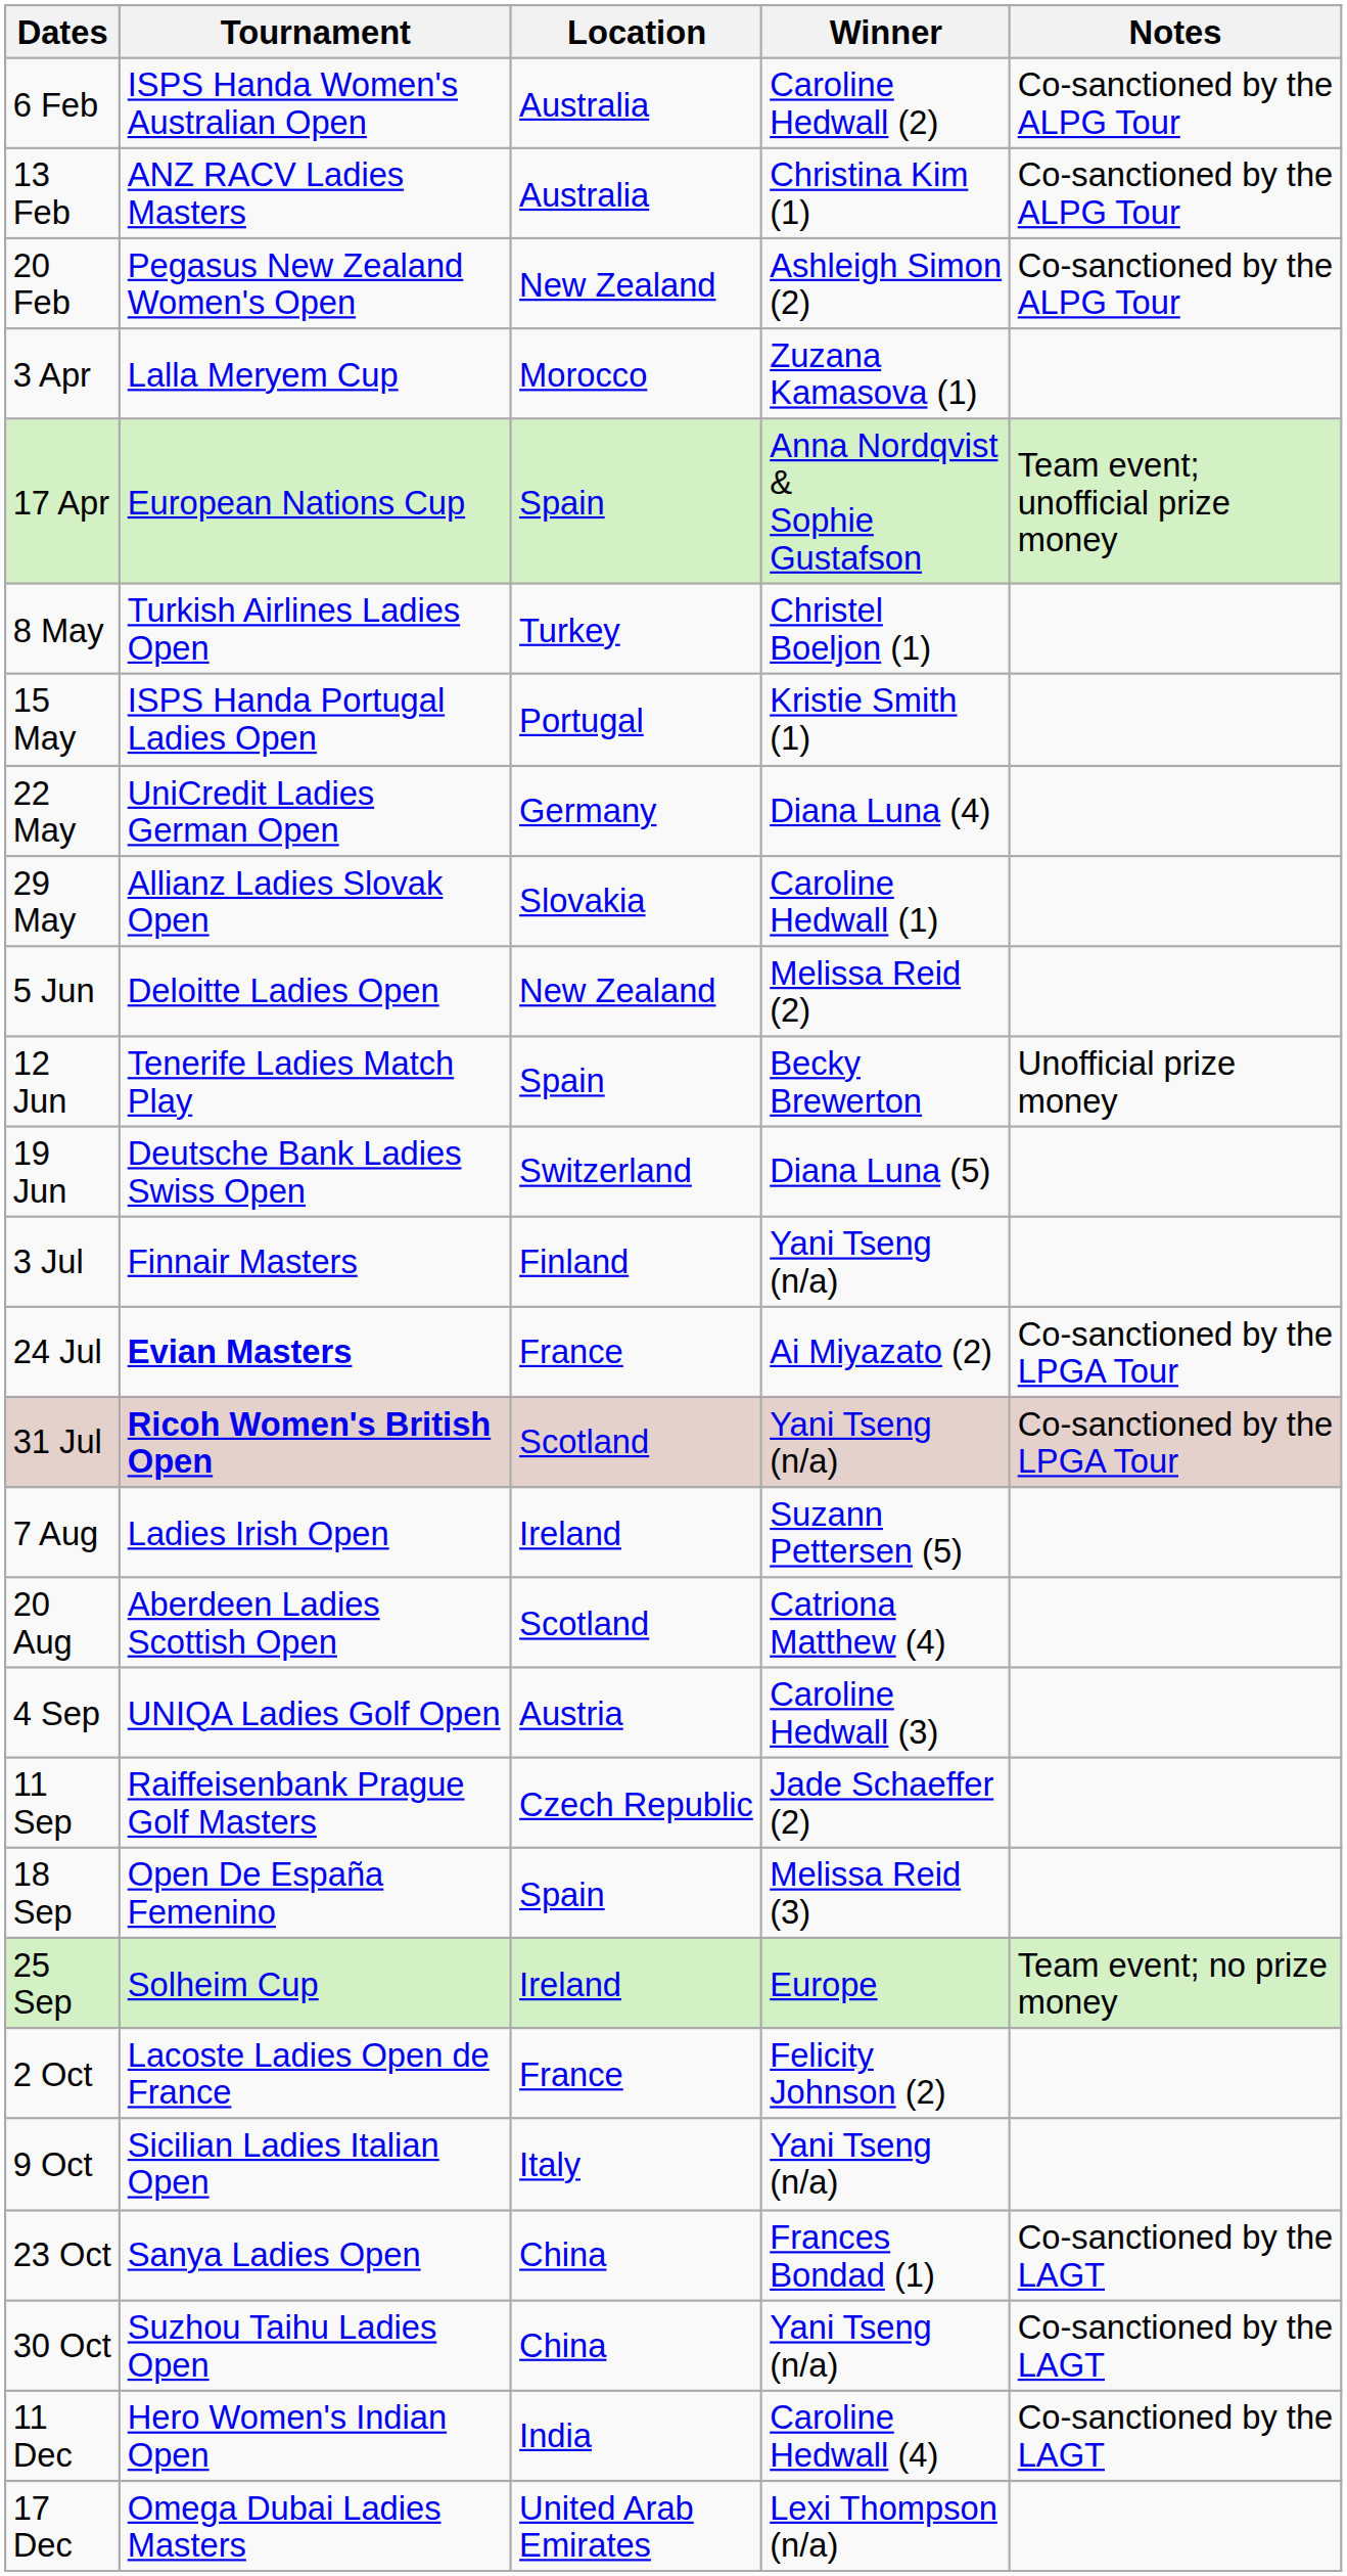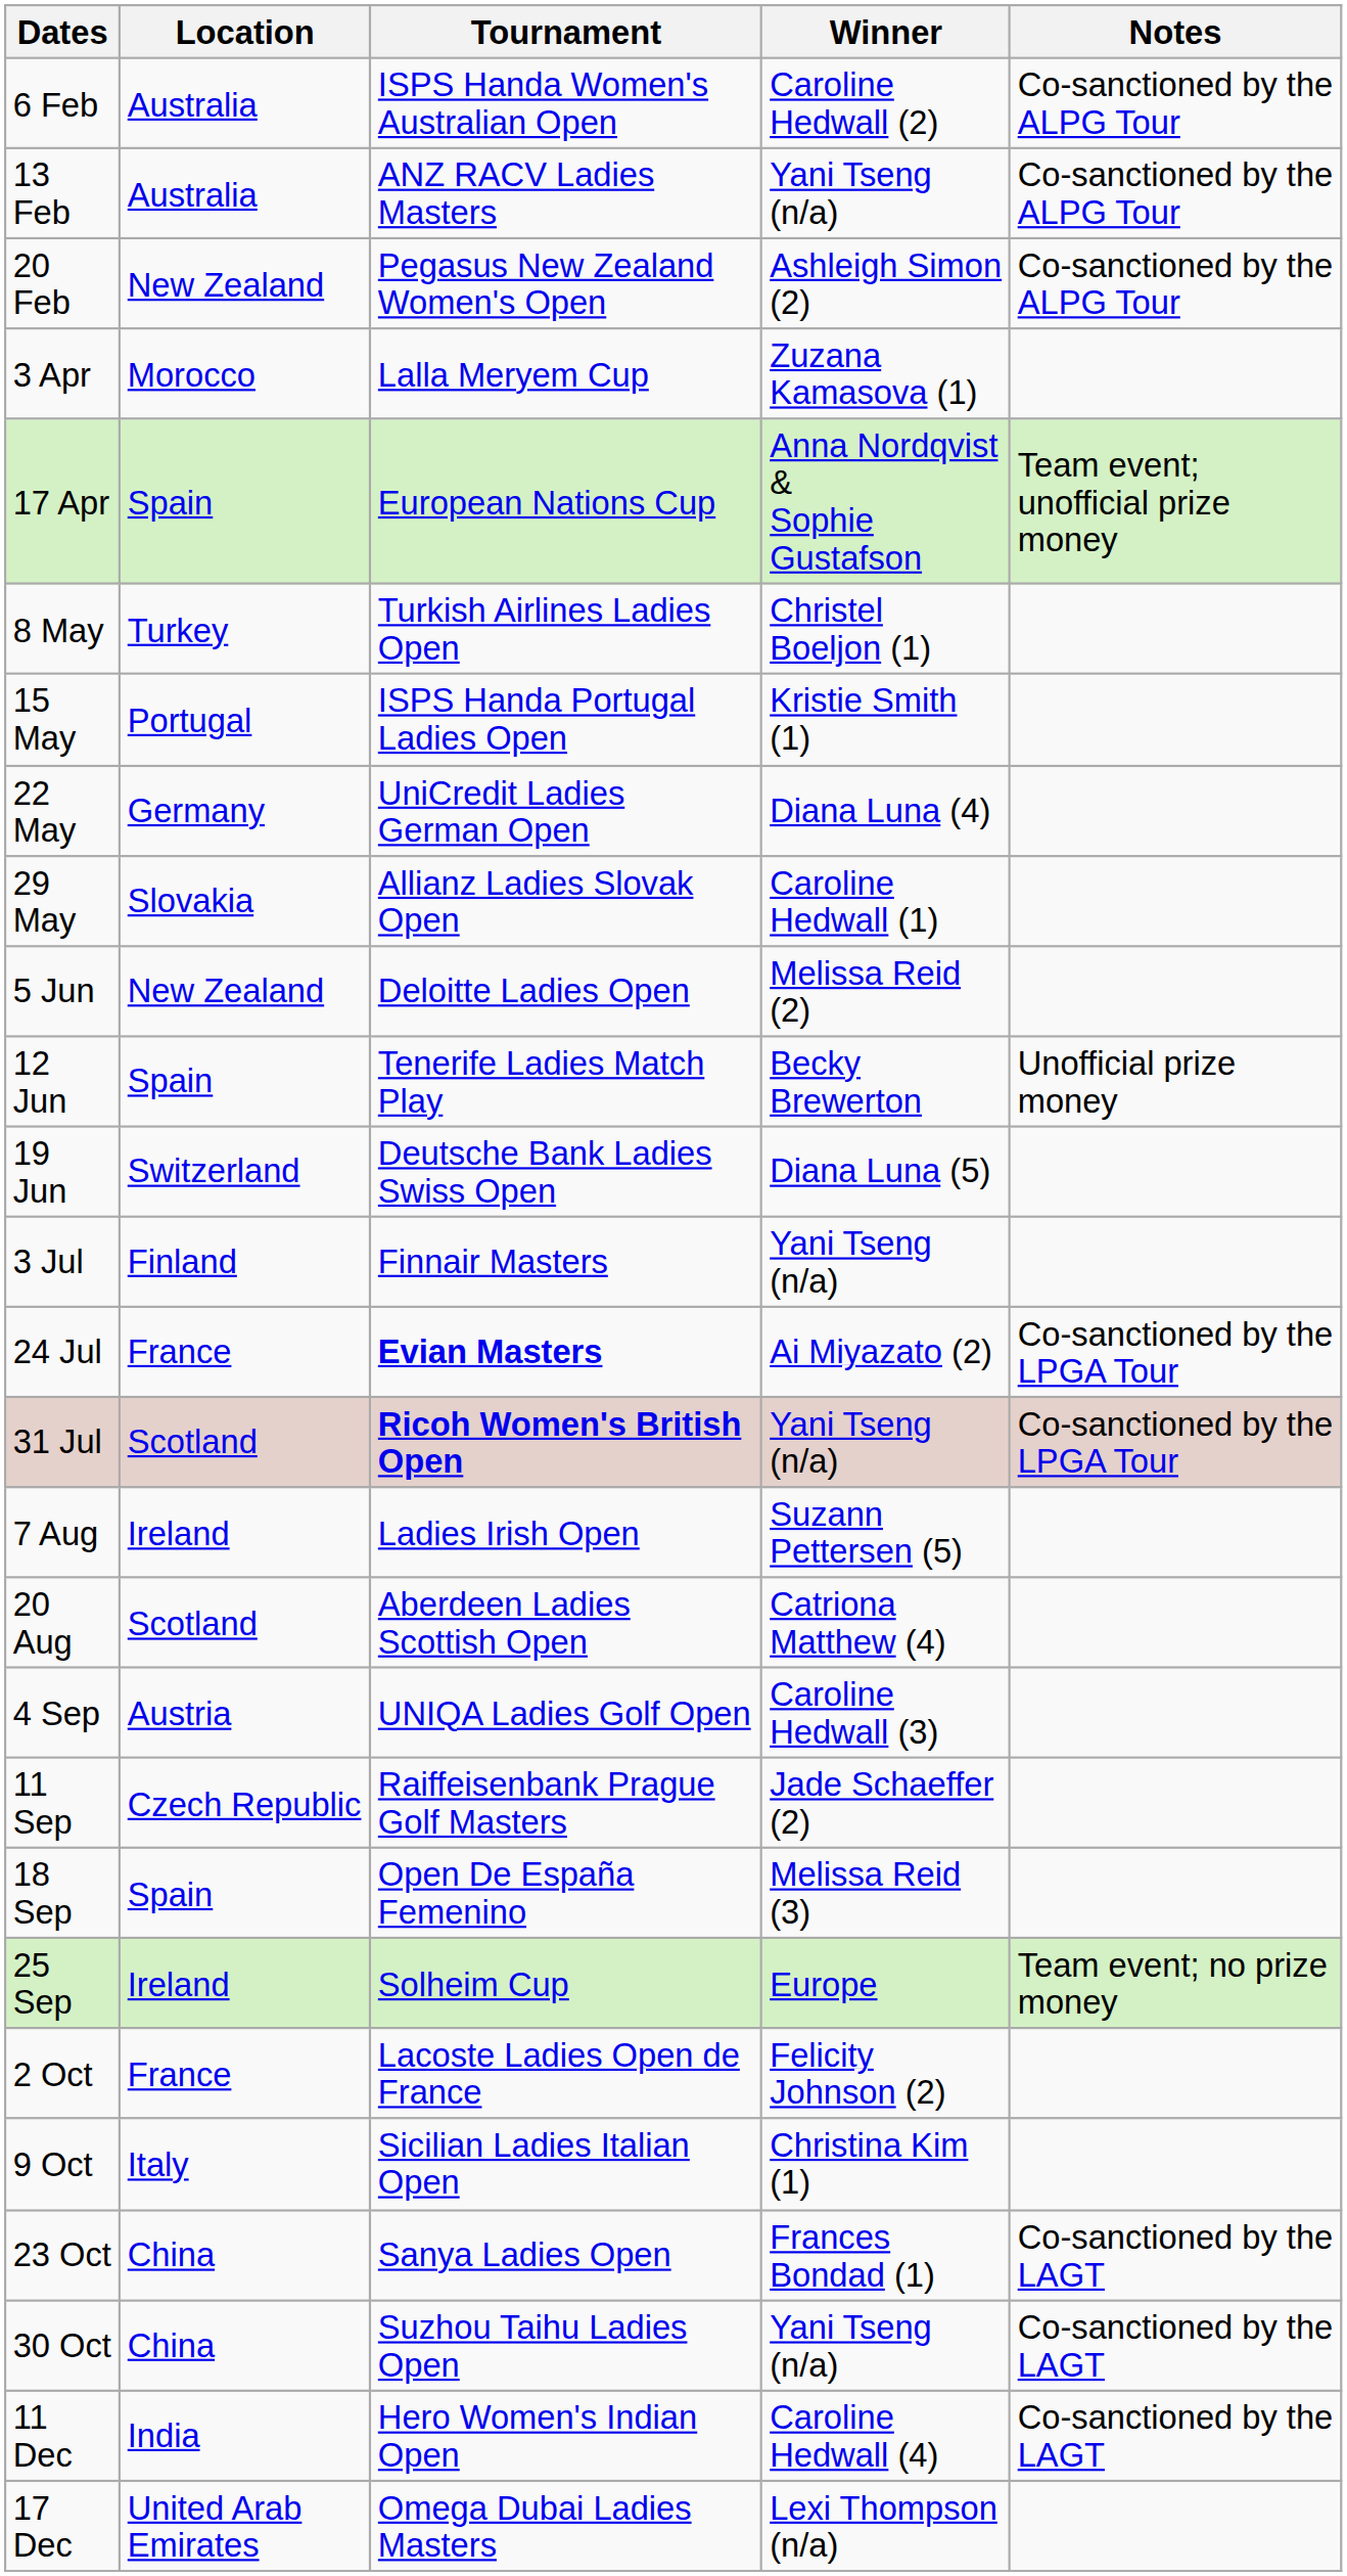 <table class="wikitable sortable" style="font-size:95%">
 <tr>
 <th>Dates</th>
+<th>Location</th>
 <th>Tournament</th>
-<th>Location</th>
 <th>Winner</th>
 <th>Notes</th>
 </tr>
 <tr>
 <td>6 Feb</td>
+<td><a href='#'>Australia</a></td>
 <td><a href='#'>ISPS Handa Women's Australian Open</a></td>
-<td><a href='#'>Australia</a></td>
 <td> <a href='#'>Caroline Hedwall</a> (2)</td>
 <td>Co-sanctioned by the <a href='#'>ALPG Tour</a></td>
 </tr>
 <tr>
 <td>13 Feb</td>
+<td><a href='#'>Australia</a></td>
 <td><a href='#'>ANZ RACV Ladies Masters</a></td>
-<td><a href='#'>Australia</a></td>
-<td> <a href='#'>Christina Kim</a> (1)</td>
+<td> <a href='#'>Yani Tseng</a> (n/a)</td>
 <td>Co-sanctioned by the <a href='#'>ALPG Tour</a></td>
 </tr>
 <tr>
 <td>20 Feb</td>
+<td><a href='#'>New Zealand</a></td>
 <td><a href='#'>Pegasus New Zealand Women's Open</a></td>
-<td><a href='#'>New Zealand</a></td>
 <td> <a href='#'>Ashleigh Simon</a> (2)</td>
 <td>Co-sanctioned by the <a href='#'>ALPG Tour</a></td>
 </tr>
 <tr>
 <td>3 Apr</td>
+<td><a href='#'>Morocco</a></td>
 <td><a href='#'>Lalla Meryem Cup</a></td>
-<td><a href='#'>Morocco</a></td>
 <td> <a href='#'>Zuzana Kamasova</a> (1)</td>
 <td></td>
 </tr>
 <tr style="background:#D4F1C5;">
 <td>17 Apr</td>
+<td><a href='#'>Spain</a></td>
 <td><a href='#'>European Nations Cup</a></td>
-<td><a href='#'>Spain</a></td>
 <td> <a href='#'>Anna Nordqvist</a> &<br><a href='#'>Sophie Gustafson</a></td>
 <td>Team event; unofficial prize money</td>
 </tr>
 <tr>
 <td>8 May</td>
+<td><a href='#'>Turkey</a></td>
 <td><a href='#'>Turkish Airlines Ladies Open</a></td>
-<td><a href='#'>Turkey</a></td>
 <td> <a href='#'>Christel Boeljon</a> (1)</td>
 <td></td>
 </tr>
 <tr>
 <td>15 May</td>
+<td><a href='#'>Portugal</a></td>
 <td><a href='#'>ISPS Handa Portugal Ladies Open</a></td>
-<td><a href='#'>Portugal</a></td>
 <td> <a href='#'>Kristie Smith</a> (1)</td>
 <td></td>
 </tr>
 <tr>
 <td>22 May</td>
+<td><a href='#'>Germany</a></td>
 <td><a href='#'>UniCredit Ladies German Open</a></td>
-<td><a href='#'>Germany</a></td>
 <td> <a href='#'>Diana Luna</a> (4)</td>
 <td></td>
 </tr>
 <tr>
 <td>29 May</td>
+<td><a href='#'>Slovakia</a></td>
 <td><a href='#'>Allianz Ladies Slovak Open</a></td>
-<td><a href='#'>Slovakia</a></td>
 <td> <a href='#'>Caroline Hedwall</a> (1)</td>
 <td></td>
 </tr>
 <tr>
 <td>5 Jun</td>
+<td><a href='#'>New Zealand</a></td>
 <td><a href='#'>Deloitte Ladies Open</a></td>
-<td><a href='#'>New Zealand</a></td>
 <td> <a href='#'>Melissa Reid</a> (2)</td>
 <td></td>
 </tr>
 <tr>
 <td>12 Jun</td>
+<td><a href='#'>Spain</a></td>
 <td><a href='#'>Tenerife Ladies Match Play</a></td>
-<td><a href='#'>Spain</a></td>
 <td> <a href='#'>Becky Brewerton</a></td>
 <td>Unofficial prize money</td>
 </tr>
 <tr>
 <td>19 Jun</td>
+<td><a href='#'>Switzerland</a></td>
 <td><a href='#'>Deutsche Bank Ladies Swiss Open</a></td>
-<td><a href='#'>Switzerland</a></td>
 <td> <a href='#'>Diana Luna</a> (5)</td>
 <td></td>
 </tr>
 <tr>
 <td>3 Jul</td>
+<td><a href='#'>Finland</a></td>
 <td><a href='#'>Finnair Masters</a></td>
-<td><a href='#'>Finland</a></td>
 <td> <a href='#'>Yani Tseng</a> (n/a)</td>
 <td></td>
 </tr>
 <tr>
 <td>24 Jul</td>
+<td><a href='#'>France</a></td>
 <td><strong><a href='#'>Evian Masters</a></strong></td>
-<td><a href='#'>France</a></td>
 <td> <a href='#'>Ai Miyazato</a> (2)</td>
 <td>Co-sanctioned by the <a href='#'>LPGA Tour</a></td>
 </tr>
 <tr style="background:#e5d1cb;">
 <td>31 Jul</td>
+<td><a href='#'>Scotland</a></td>
 <td><strong><a href='#'>Ricoh Women's British Open</a></strong></td>
-<td><a href='#'>Scotland</a></td>
 <td> <a href='#'>Yani Tseng</a> (n/a)</td>
 <td>Co-sanctioned by the <a href='#'>LPGA Tour</a></td>
 </tr>
 <tr>
 <td>7 Aug</td>
+<td><a href='#'>Ireland</a></td>
 <td><a href='#'>Ladies Irish Open</a></td>
-<td><a href='#'>Ireland</a></td>
 <td> <a href='#'>Suzann Pettersen</a> (5)</td>
 <td></td>
 </tr>
 <tr>
 <td>20 Aug</td>
+<td><a href='#'>Scotland</a></td>
 <td><a href='#'>Aberdeen Ladies Scottish Open</a></td>
-<td><a href='#'>Scotland</a></td>
 <td> <a href='#'>Catriona Matthew</a> (4)</td>
 <td></td>
 </tr>
 <tr>
 <td>4 Sep</td>
+<td><a href='#'>Austria</a></td>
 <td><a href='#'>UNIQA Ladies Golf Open</a></td>
-<td><a href='#'>Austria</a></td>
 <td> <a href='#'>Caroline Hedwall</a> (3)</td>
 <td></td>
 </tr>
 <tr>
 <td>11 Sep</td>
+<td><a href='#'>Czech Republic</a></td>
 <td><a href='#'>Raiffeisenbank Prague Golf Masters</a></td>
-<td><a href='#'>Czech Republic</a></td>
 <td> <a href='#'>Jade Schaeffer</a> (2)</td>
 <td></td>
 </tr>
 <tr>
 <td>18 Sep</td>
+<td><a href='#'>Spain</a></td>
 <td><a href='#'>Open De España Femenino</a></td>
-<td><a href='#'>Spain</a></td>
 <td> <a href='#'>Melissa Reid</a> (3)</td>
 <td></td>
 </tr>
 <tr style="background:#D4F1C5;">
 <td>25 Sep</td>
+<td><a href='#'>Ireland</a></td>
 <td><a href='#'>Solheim Cup</a></td>
-<td><a href='#'>Ireland</a></td>
 <td> <a href='#'>Europe</a></td>
 <td>Team event; no prize money</td>
 </tr>
 <tr>
 <td>2 Oct</td>
+<td><a href='#'>France</a></td>
 <td><a href='#'>Lacoste Ladies Open de France</a></td>
-<td><a href='#'>France</a></td>
 <td> <a href='#'>Felicity Johnson</a> (2)</td>
 <td></td>
 </tr>
 <tr>
 <td>9 Oct</td>
+<td><a href='#'>Italy</a></td>
 <td><a href='#'>Sicilian Ladies Italian Open</a></td>
-<td><a href='#'>Italy</a></td>
-<td> <a href='#'>Yani Tseng</a> (n/a)</td>
+<td> <a href='#'>Christina Kim</a> (1)</td>
 <td></td>
 </tr>
 <tr>
 <td>23 Oct</td>
+<td><a href='#'>China</a></td>
 <td><a href='#'>Sanya Ladies Open</a></td>
-<td><a href='#'>China</a></td>
 <td> <a href='#'>Frances Bondad</a> (1)</td>
 <td>Co-sanctioned by the <a href='#'>LAGT</a></td>
 </tr>
 <tr>
 <td>30 Oct</td>
+<td><a href='#'>China</a></td>
 <td><a href='#'>Suzhou Taihu Ladies Open</a></td>
-<td><a href='#'>China</a></td>
 <td> <a href='#'>Yani Tseng</a> (n/a)</td>
 <td>Co-sanctioned by the <a href='#'>LAGT</a></td>
 </tr>
 <tr>
 <td>11 Dec</td>
+<td><a href='#'>India</a></td>
 <td><a href='#'>Hero Women's Indian Open</a></td>
-<td><a href='#'>India</a></td>
 <td> <a href='#'>Caroline Hedwall</a> (4)</td>
 <td>Co-sanctioned by the <a href='#'>LAGT</a></td>
 </tr>
 <tr>
 <td>17 Dec</td>
+<td><a href='#'>United Arab Emirates</a></td>
 <td><a href='#'>Omega Dubai Ladies Masters</a></td>
-<td><a href='#'>United Arab Emirates</a></td>
 <td> <a href='#'>Lexi Thompson</a> (n/a)</td>
 <td></td>
 </tr>
 </table>
